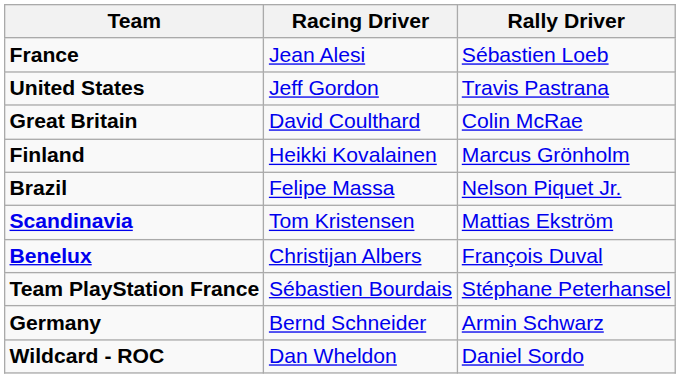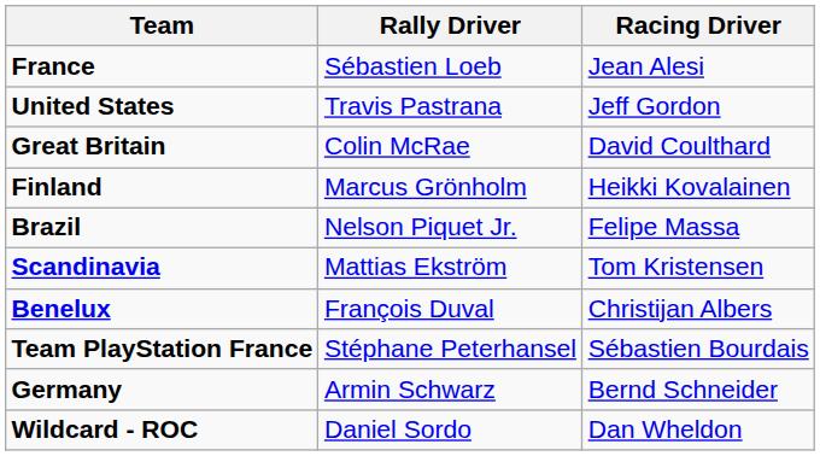 <table class="wikitable">
 <tr>
 <th>Team</th>
+<th>Rally Driver</th>
 <th>Racing Driver</th>
-<th>Rally Driver</th>
 </tr>
 <tr>
 <td><strong>France</strong></td>
+<td> <a href='#'>Sébastien Loeb</a></td>
 <td> <a href='#'>Jean Alesi</a></td>
-<td> <a href='#'>Sébastien Loeb</a></td>
 </tr>
 <tr>
 <td><strong>United States</strong></td>
+<td> <a href='#'>Travis Pastrana</a></td>
 <td> <a href='#'>Jeff Gordon</a></td>
-<td> <a href='#'>Travis Pastrana</a></td>
 </tr>
 <tr>
 <td><strong>Great Britain</strong></td>
+<td> <a href='#'>Colin McRae</a></td>
 <td> <a href='#'>David Coulthard</a></td>
-<td> <a href='#'>Colin McRae</a></td>
 </tr>
 <tr>
 <td><strong>Finland</strong></td>
+<td> <a href='#'>Marcus Grönholm</a></td>
 <td> <a href='#'>Heikki Kovalainen</a></td>
-<td> <a href='#'>Marcus Grönholm</a></td>
 </tr>
 <tr>
 <td><strong>Brazil</strong></td>
+<td> <a href='#'>Nelson Piquet Jr.</a></td>
 <td> <a href='#'>Felipe Massa</a></td>
-<td> <a href='#'>Nelson Piquet Jr.</a></td>
 </tr>
 <tr>
 <td><strong><a href='#'>Scandinavia</a></strong></td>
+<td> <a href='#'>Mattias Ekström</a></td>
 <td> <a href='#'>Tom Kristensen</a></td>
-<td> <a href='#'>Mattias Ekström</a></td>
 </tr>
 <tr>
 <td><strong><a href='#'>Benelux</a></strong></td>
+<td> <a href='#'>François Duval</a></td>
 <td> <a href='#'>Christijan Albers</a></td>
-<td> <a href='#'>François Duval</a></td>
 </tr>
 <tr>
 <td><strong>Team PlayStation France</strong></td>
+<td> <a href='#'>Stéphane Peterhansel</a></td>
 <td> <a href='#'>Sébastien Bourdais</a></td>
-<td> <a href='#'>Stéphane Peterhansel</a></td>
 </tr>
 <tr>
 <td><strong>Germany</strong></td>
+<td> <a href='#'>Armin Schwarz</a></td>
 <td> <a href='#'>Bernd Schneider</a></td>
-<td> <a href='#'>Armin Schwarz</a></td>
 </tr>
 <tr>
 <td><strong>Wildcard - ROC</strong></td>
+<td> <a href='#'>Daniel Sordo</a></td>
 <td> <a href='#'>Dan Wheldon</a></td>
-<td> <a href='#'>Daniel Sordo</a></td>
 </tr>
 </table>
